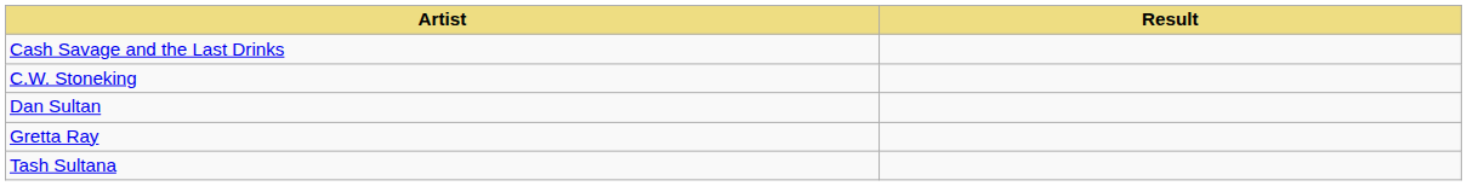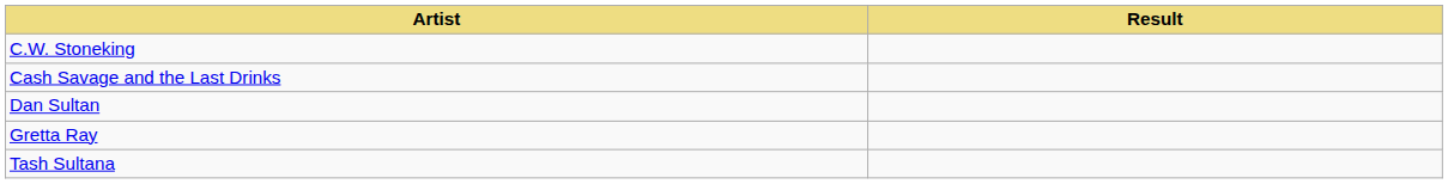 <table class="wikitable" width=100%>
 <tr>
 <th style="width:15%;background:#EEDD82;">Artist</th>
 <th style="width:10%;background:#EEDD82;">Result</th>
 </tr>
 <tr>
-<td><a href='#'>Cash Savage and the Last Drinks</a></td>
+<td><a href='#'>C.W. Stoneking</a></td>
 <td></td>
 </tr>
 <tr>
-<td><a href='#'>C.W. Stoneking</a></td>
+<td><a href='#'>Cash Savage and the Last Drinks</a></td>
 <td></td>
 </tr>
 <tr>
 <td><a href='#'>Dan Sultan</a></td>
 <td></td>
 </tr>
 <tr>
 <td><a href='#'>Gretta Ray</a></td>
 <td></td>
 </tr>
 <tr>
 <td><a href='#'>Tash Sultana</a></td>
 <td></td>
 </tr>
 </table>
